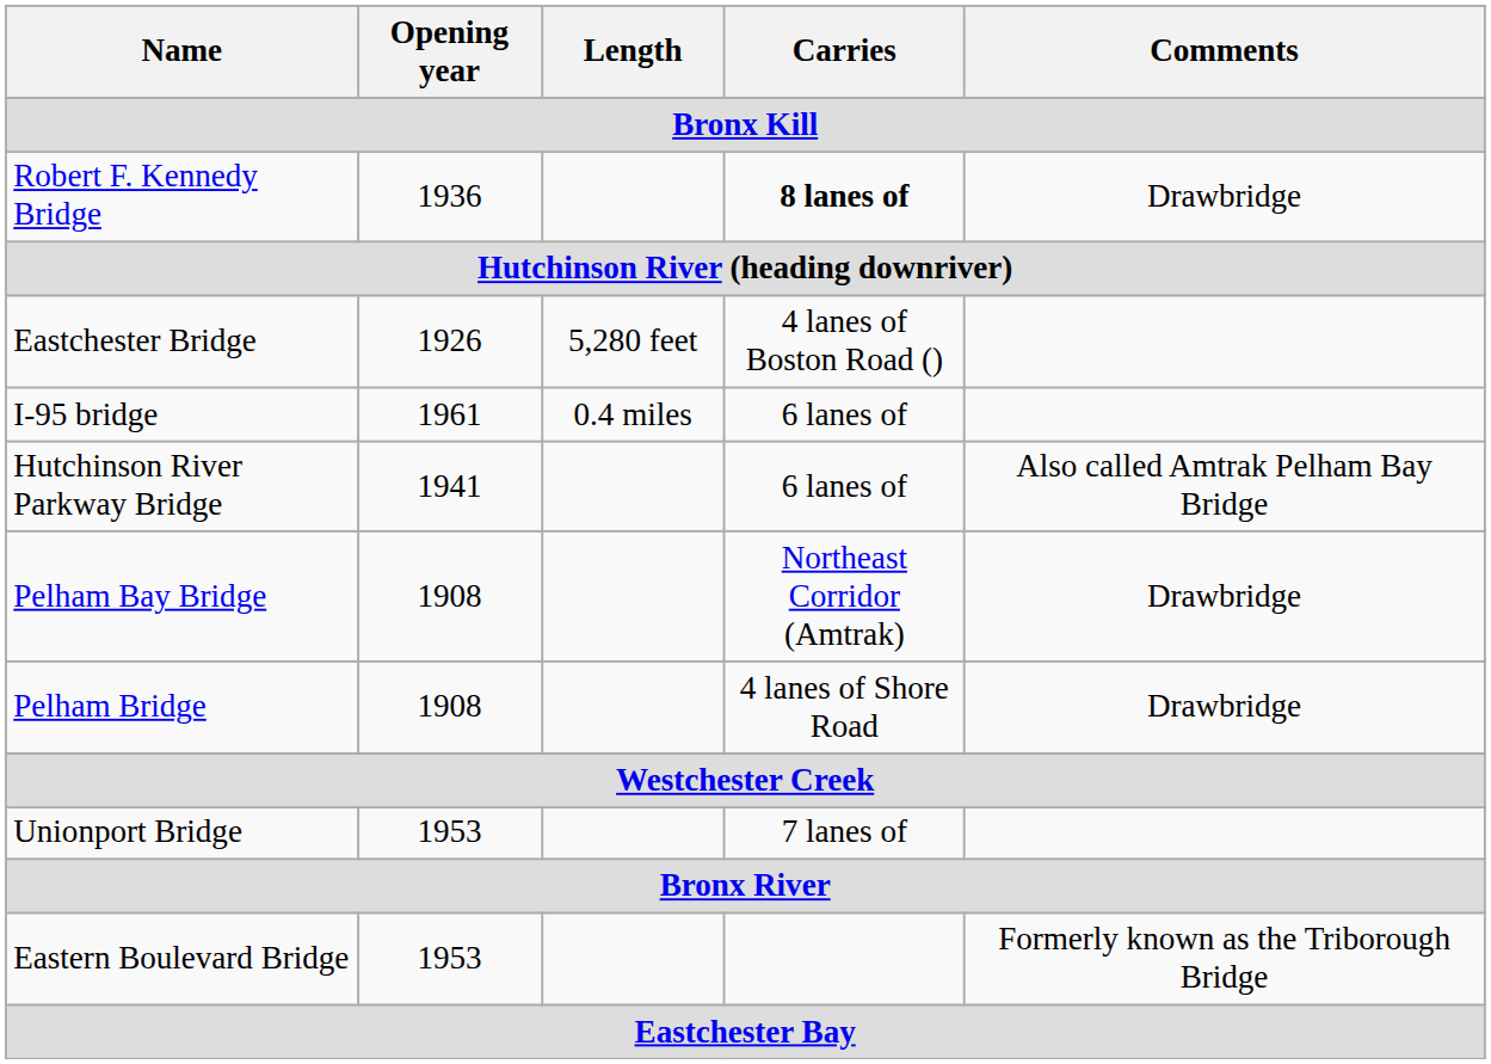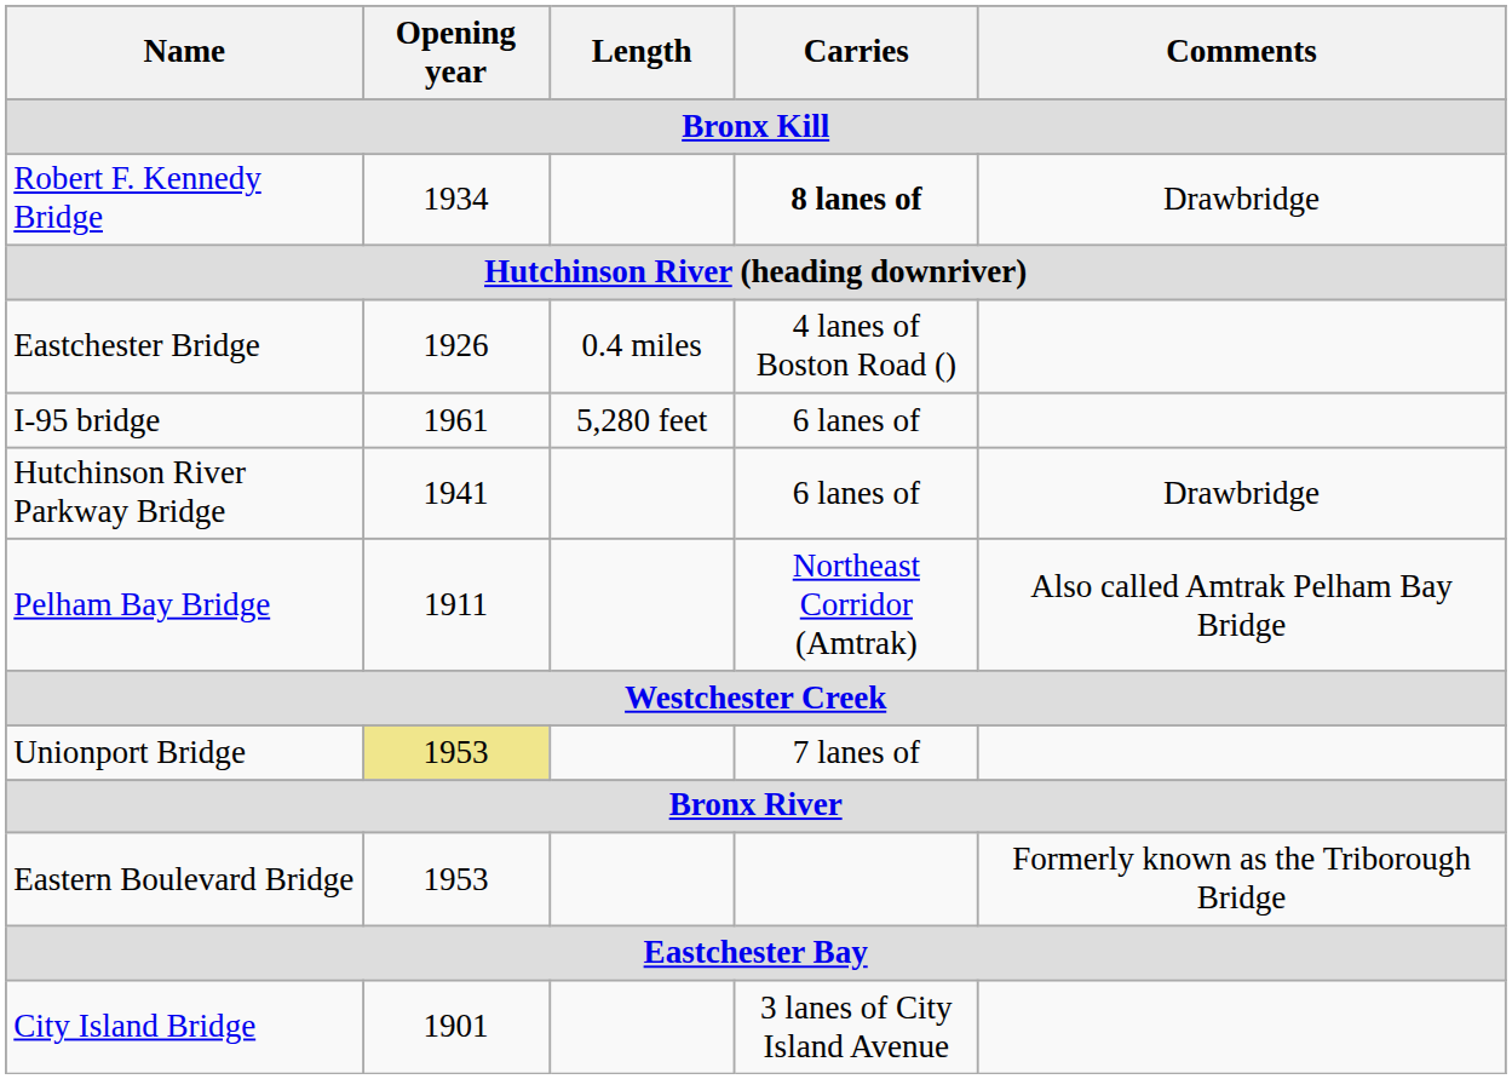 <table class="wikitable" style="font-size: 90%; text-align:center;">
 <tr>
 <th width="150px">Name</th>
 <th width="75px">Opening year</th>
 <th width="75px">Length</th>
 <th width="100px">Carries</th>
 <th width="225px">Comments</th>
 </tr>
 <tr>
 <td colspan="5" style=" font-weight: bold; background:#DDDDDD;"><a href='#'>Bronx Kill</a></td>
 </tr>
 <tr>
 <td style="text-align:left;"><a href='#'>Robert F. Kennedy Bridge</a></td>
-<td>1936</td>
+<td>1934</td>
 <td></td>
 <td><strong>8 lanes of </strong></td>
 <td>Drawbridge</td>
 </tr>
 <tr>
 <td colspan="5" style=" font-weight: bold; background:#DDDDDD;"><a href='#'>Hutchinson River</a> (heading downriver)</td>
 </tr>
 <tr>
 <td style="text-align:left;">Eastchester Bridge</td>
 <td>1926</td>
-<td>5,280 feet</td>
+<td>0.4 miles</td>
 <td>4 lanes of Boston Road ()</td>
 <td></td>
 </tr>
 <tr>
 <td style="text-align:left;">I-95 bridge</td>
 <td>1961</td>
-<td>0.4 miles</td>
+<td>5,280 feet</td>
 <td>6 lanes of </td>
 <td></td>
 </tr>
 <tr>
 <td style="text-align:left;">Hutchinson River Parkway Bridge</td>
 <td>1941</td>
 <td></td>
 <td>6 lanes of </td>
-<td>Also called Amtrak Pelham Bay Bridge</td>
+<td>Drawbridge</td>
 </tr>
 <tr>
 <td style="text-align:left;"><a href='#'>Pelham Bay Bridge</a></td>
-<td>1908</td>
+<td>1911</td>
 <td></td>
 <td><a href='#'>Northeast Corridor</a> (Amtrak)</td>
-<td>Drawbridge</td>
-</tr>
-<tr>
-<td style="text-align:left;"><a href='#'>Pelham Bridge</a></td>
-<td>1908</td>
-<td></td>
-<td>4 lanes of Shore Road</td>
-<td>Drawbridge</td>
+<td>Also called Amtrak Pelham Bay Bridge</td>
 </tr>
 <tr>
 <td colspan="5" style=" font-weight: bold; background:#DDDDDD;"><a href='#'>Westchester Creek</a></td>
 </tr>
 <tr>
 <td style="text-align:left;">Unionport Bridge</td>
-<td>1953</td>
+<td style="background: khaki;">1953</td>
 <td></td>
 <td>7 lanes of </td>
 <td></td>
 </tr>
 <tr>
 <td colspan="5" style=" font-weight: bold; background:#DDDDDD;"><a href='#'>Bronx River</a></td>
 </tr>
 <tr>
 <td style="text-align:left;">Eastern Boulevard Bridge</td>
 <td>1953</td>
 <td></td>
 <td></td>
 <td>Formerly known as the Triborough Bridge</td>
 </tr>
 <tr>
 <td colspan="5" style=" font-weight: bold; background:#DDDDDD;"><a href='#'>Eastchester Bay</a></td>
 </tr>
+<tr>
+<td style="text-align:left;"><a href='#'>City Island Bridge</a></td>
+<td>1901</td>
+<td></td>
+<td>3 lanes of City Island Avenue</td>
+<td></td>
+</tr>
 </table>
